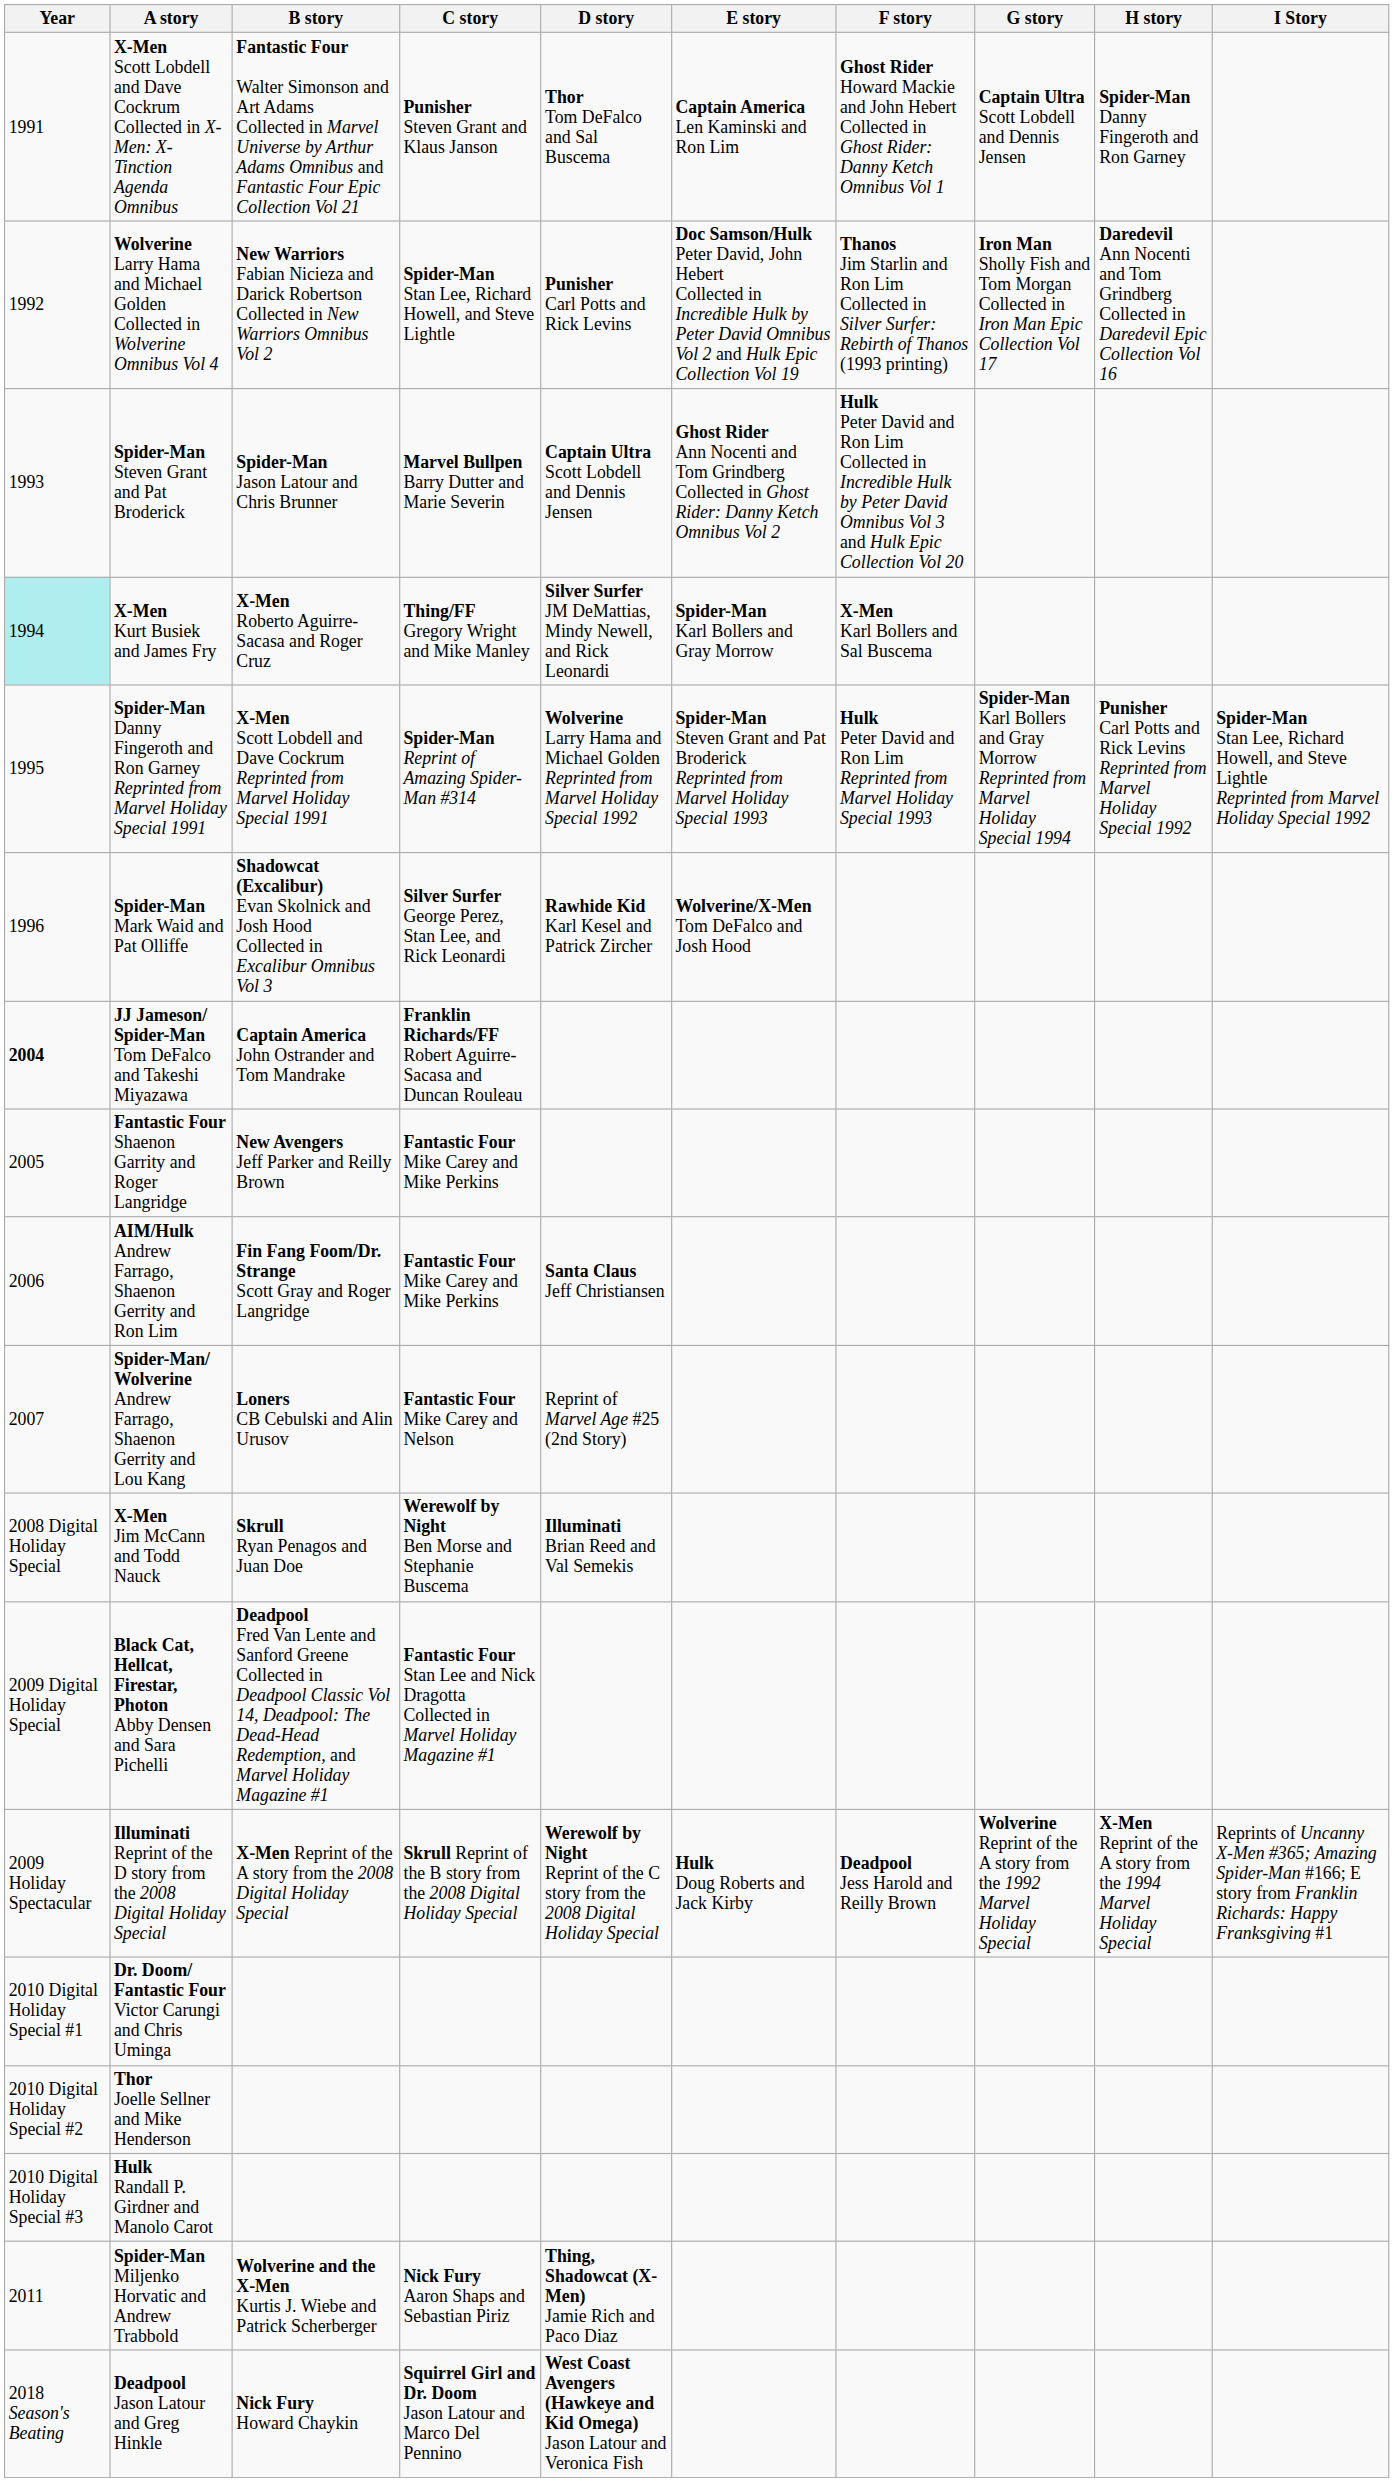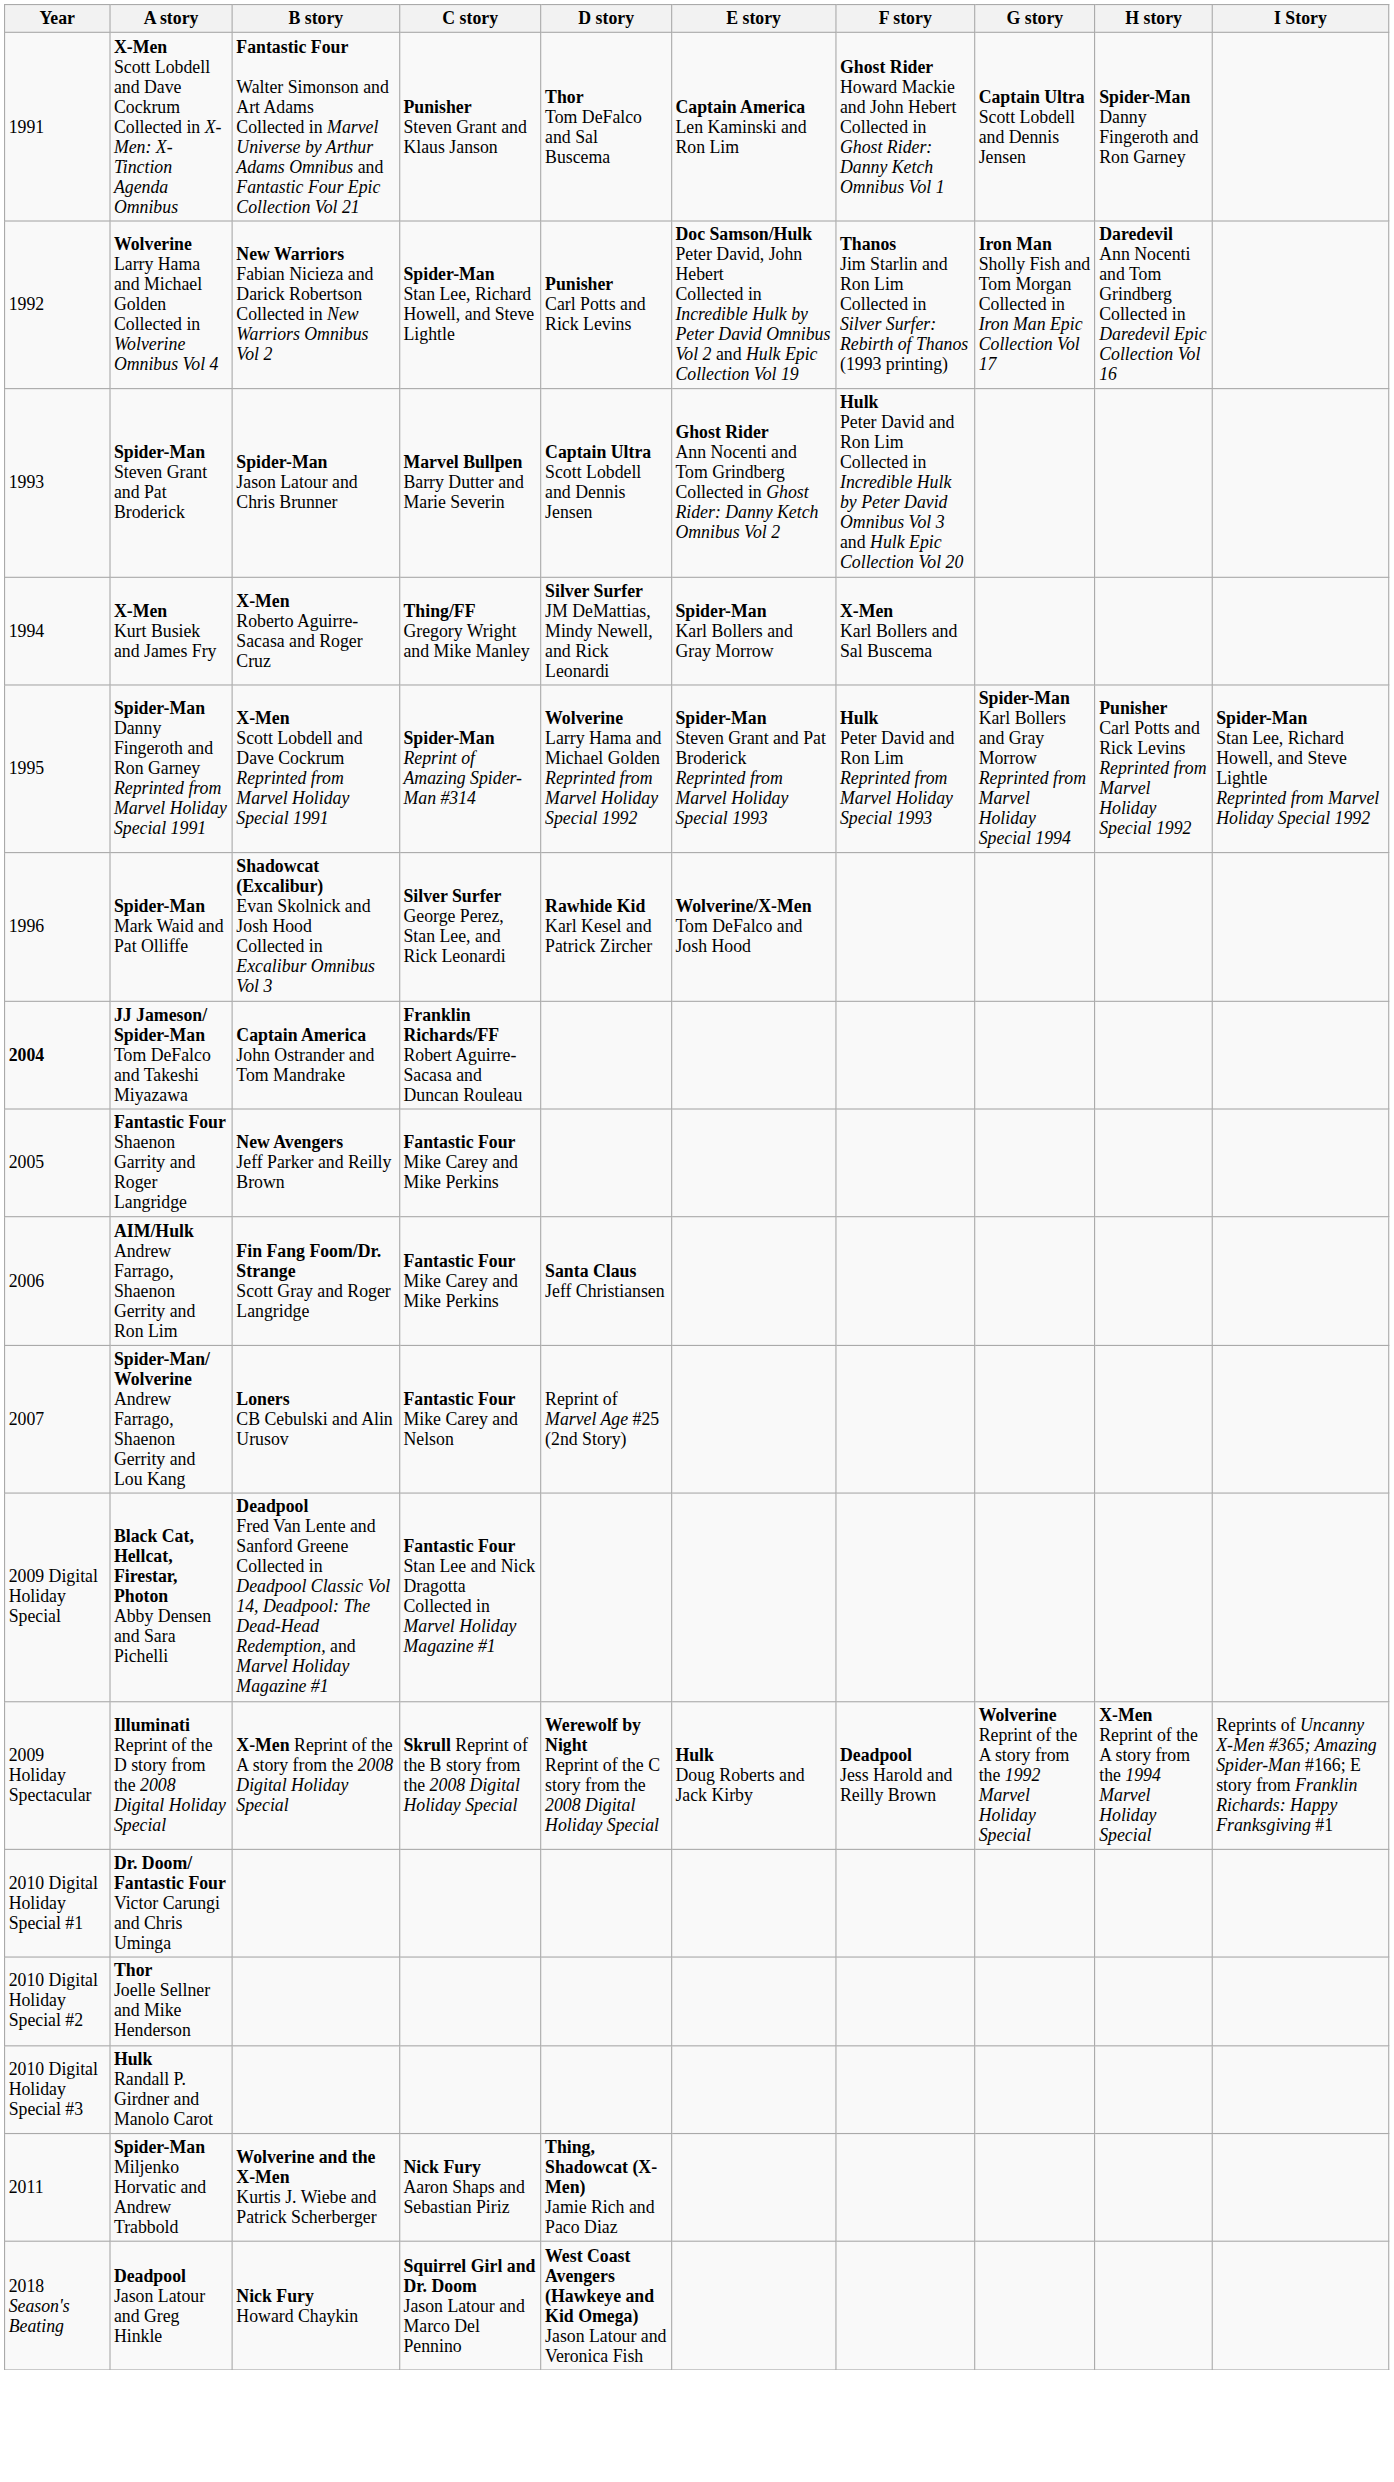 <table class="wikitable">
 <tr>
 <th>Year</th>
 <th>A story</th>
 <th>B story</th>
 <th>C story</th>
 <th>D story</th>
 <th>E story</th>
 <th>F story</th>
 <th>G story</th>
 <th>H story</th>
 <th>I Story</th>
 </tr>
 <tr>
 <td>1991</td>
 <td><strong>X-Men</strong><br>Scott Lobdell  and Dave Cockrum<br>Collected in <em>X-Men: X-Tinction Agenda Omnibus</em></td>
 <td><strong>Fantastic  Four</strong><br><br>Walter  Simonson and Art Adams<br>Collected in <em>Marvel Universe by Arthur Adams Omnibus</em> and <em>Fantastic Four Epic Collection Vol 21</em></td>
 <td><strong>Punisher</strong><br>Steven Grant  and Klaus Janson</td>
 <td><strong>Thor</strong><br>Tom DeFalco  and Sal Buscema</td>
 <td><strong>Captain America</strong><br>Len Kaminski  and Ron Lim</td>
 <td><strong>Ghost Rider</strong><br>Howard Mackie and John Hebert<br>Collected in <em>Ghost Rider: Danny Ketch Omnibus Vol 1</em></td>
 <td><strong>Captain Ultra</strong><br>Scott Lobdell  and Dennis Jensen</td>
 <td><strong>Spider-Man</strong><br>Danny  Fingeroth and Ron Garney</td>
 <td></td>
 </tr>
 <tr>
 <td>1992</td>
 <td><strong>Wolverine</strong><br>Larry Hama  and Michael Golden<br>Collected in  <em>Wolverine Omnibus Vol 4</em></td>
 <td><strong>New Warriors</strong><br>Fabian Nicieza and Darick Robertson<br>Collected in <em>New Warriors Omnibus Vol 2</em></td>
 <td><strong>Spider-Man</strong><br>Stan Lee,  Richard Howell, and Steve Lightle</td>
 <td><strong>Punisher</strong><br>Carl Potts  and Rick Levins</td>
 <td><strong>Doc  Samson/Hulk</strong><br>Peter David,  John Hebert<br>Collected in  <em>Incredible Hulk by Peter David Omnibus Vol 2</em> and <em>Hulk Epic Collection Vol 19</em></td>
 <td><strong>Thanos</strong><br>Jim Starlin  and Ron Lim<br>Collected in <em>Silver Surfer: Rebirth of Thanos</em> (1993 printing)</td>
 <td><strong>Iron Man</strong><br>Sholly Fish  and Tom Morgan<br>Collected in  <em>Iron Man Epic Collection Vol 17</em></td>
 <td><strong>Daredevil</strong><br>Ann Nocenti  and Tom Grindberg<br>Collected in  <em>Daredevil Epic Collection Vol 16</em></td>
 <td></td>
 </tr>
 <tr>
 <td>1993</td>
 <td><strong>Spider-Man</strong><br>Steven Grant  and Pat Broderick</td>
 <td><strong>Spider-Man</strong><br>Jason Latour and Chris Brunner</td>
 <td><strong>Marvel Bullpen</strong><br>Barry Dutter  and Marie Severin</td>
 <td><strong>Captain Ultra</strong><br>Scott Lobdell  and Dennis Jensen</td>
 <td><strong>Ghost Rider</strong><br>Ann Nocenti and Tom Grindberg<br>Collected in <em>Ghost Rider: Danny Ketch Omnibus Vol 2</em></td>
 <td><strong>Hulk</strong><br>Peter David  and Ron Lim<br>Collected in  <em>Incredible Hulk by Peter David Omnibus Vol 3</em> and <em>Hulk Epic Collection Vol 20</em></td>
 <td></td>
 <td></td>
 <td></td>
 </tr>
 <tr>
-<td style="background: paleturquoise;">1994</td>
+<td>1994</td>
 <td><strong>X-Men</strong><br>Kurt Busiek  and James Fry</td>
 <td><strong>X-Men</strong><br>Roberto  Aguirre-Sacasa and Roger Cruz</td>
 <td><strong>Thing/FF</strong><br>Gregory  Wright and Mike Manley</td>
 <td><strong>Silver Surfer</strong><br>JM DeMattias,  Mindy Newell, and Rick Leonardi</td>
 <td><strong>Spider-Man</strong><br>Karl Bollers  and Gray Morrow</td>
 <td><strong>X-Men</strong><br>Karl Bollers  and Sal Buscema</td>
 <td></td>
 <td></td>
 <td></td>
 </tr>
 <tr>
 <td>1995</td>
 <td><strong>Spider-Man</strong><br>Danny  Fingeroth and Ron Garney<br><em>Reprinted from Marvel Holiday Special 1991</em></td>
 <td><strong>X-Men</strong><br>Scott Lobdell  and Dave Cockrum<br><em>Reprinted from Marvel Holiday Special 1991</em></td>
 <td><strong>Spider-Man</strong><br><em>Reprint of Amazing Spider-Man #314</em></td>
 <td><strong>Wolverine</strong><br>Larry Hama  and Michael Golden<br><em>Reprinted from Marvel Holiday Special 1992</em></td>
 <td><strong>Spider-Man</strong><br>Steven Grant  and Pat Broderick<br><em>Reprinted from Marvel Holiday Special 1993</em></td>
 <td><strong>Hulk</strong><br>Peter David  and Ron Lim<br><em>Reprinted from Marvel Holiday Special 1993</em></td>
 <td><strong>Spider-Man</strong><br>Karl Bollers  and Gray Morrow<br><em>Reprinted from Marvel Holiday Special 1994</em></td>
 <td><strong>Punisher</strong><br>Carl Potts  and Rick Levins<br><em>Reprinted from Marvel Holiday Special 1992</em></td>
 <td><strong>Spider-Man</strong><br>Stan Lee,  Richard Howell, and Steve Lightle<br><em>Reprinted from Marvel Holiday Special 1992</em></td>
 </tr>
 <tr>
 <td>1996</td>
 <td><strong>Spider-Man</strong><br>Mark Waid and  Pat Olliffe</td>
 <td><strong>Shadowcat  (Excalibur)</strong><br>Evan Skolnick  and Josh Hood<br>Collected in  <em>Excalibur Omnibus Vol 3</em></td>
 <td><strong>Silver Surfer</strong><br>George Perez,  Stan Lee, and Rick Leonardi</td>
 <td><strong>Rawhide Kid</strong><br>Karl Kesel  and Patrick Zircher</td>
 <td><strong>Wolverine/X-Men</strong><br>Tom DeFalco  and Josh Hood</td>
 <td></td>
 <td></td>
 <td></td>
 <td></td>
 </tr>
 <tr>
 <td><strong>2004</strong></td>
 <td><strong>JJ Jameson/  Spider-Man</strong><br>Tom DeFalco  and Takeshi Miyazawa</td>
 <td><strong>Captain America</strong><br>John Ostrander and Tom Mandrake</td>
 <td><strong>Franklin  Richards/FF</strong><br>Robert  Aguirre-Sacasa and Duncan Rouleau</td>
 <td></td>
 <td></td>
 <td></td>
 <td></td>
 <td></td>
 <td></td>
 </tr>
 <tr>
 <td>2005</td>
 <td><strong>Fantastic  Four</strong><br>Shaenon  Garrity and Roger Langridge</td>
 <td><strong>New Avengers</strong><br>Jeff Parker  and Reilly Brown</td>
 <td><strong>Fantastic Four</strong><br>Mike Carey  and Mike Perkins</td>
 <td></td>
 <td></td>
 <td></td>
 <td></td>
 <td></td>
 <td></td>
 </tr>
 <tr>
 <td>2006</td>
 <td><strong>AIM/Hulk</strong><br>Andrew  Farrago, Shaenon Gerrity and Ron Lim</td>
 <td><strong>Fin Fang  Foom/Dr. Strange</strong><br>Scott Gray  and Roger Langridge</td>
 <td><strong>Fantastic Four</strong><br>Mike Carey  and Mike Perkins</td>
 <td><strong>Santa Claus</strong><br>Jeff  Christiansen</td>
 <td></td>
 <td></td>
 <td></td>
 <td></td>
 <td></td>
 </tr>
 <tr>
 <td>2007</td>
 <td><strong>Spider-Man/  Wolverine</strong><br>Andrew  Farrago, Shaenon Gerrity and Lou Kang</td>
 <td><strong>Loners</strong><br>CB Cebulski  and Alin Urusov</td>
 <td><strong>Fantastic Four</strong><br>Mike Carey  and Nelson</td>
 <td>Reprint of <em>Marvel  Age</em> #25 (2nd Story)</td>
-<td></td>
-<td></td>
-<td></td>
-<td></td>
-<td></td>
-</tr>
-<tr>
-<td>2008 Digital  Holiday Special</td>
-<td><strong>X-Men</strong><br>Jim McCann  and Todd Nauck</td>
-<td><strong>Skrull</strong><br>Ryan Penagos  and Juan Doe</td>
-<td><strong>Werewolf by Night</strong><br>Ben Morse and  Stephanie Buscema</td>
-<td><strong>Illuminati</strong><br>Brian Reed  and Val Semekis</td>
 <td></td>
 <td></td>
 <td></td>
 <td></td>
 <td></td>
 </tr>
 <tr>
 <td>2009 Digital  Holiday Special</td>
 <td><strong>Black Cat,  Hellcat, Firestar, Photon</strong><br>Abby Densen  and Sara Pichelli</td>
 <td><strong>Deadpool</strong><br>Fred Van Lente and Sanford Greene<br>Collected in <em>Deadpool Classic Vol 14,</em> <em>Deadpool: The Dead-Head Redemption,</em> and <em>Marvel Holiday Magazine #1</em></td>
 <td><strong>Fantastic Four</strong><br>Stan Lee and Nick Dragotta<br>Collected in <em>Marvel Holiday Magazine #1</em></td>
 <td></td>
 <td></td>
 <td></td>
 <td></td>
 <td></td>
 <td></td>
 </tr>
 <tr>
 <td>2009 Holiday Spectacular</td>
 <td><strong>Illuminati</strong><br>Reprint of the D story from the <em>2008 Digital Holiday Special</em></td>
 <td><strong>X-Men</strong> Reprint of the A story from the <em>2008 Digital Holiday Special</em></td>
 <td><strong>Skrull</strong> Reprint of the B story from the <em>2008 Digital Holiday Special</em></td>
 <td><strong>Werewolf by Night</strong><br>Reprint of the C story from the <em>2008 Digital Holiday Special</em></td>
 <td><strong>Hulk</strong><br>Doug Roberts and Jack Kirby</td>
 <td><strong>Deadpool</strong><br>Jess Harold and Reilly Brown</td>
 <td><strong>Wolverine</strong><br>Reprint of the A story from the <em>1992 Marvel Holiday Special</em></td>
 <td><strong>X-Men</strong><br>Reprint of the A story from the <em>1994 Marvel Holiday Special</em></td>
 <td>Reprints of <em>Uncanny X-Men #365; Amazing Spider-Man</em> #166; E story from <em>Franklin Richards: Happy Franksgiving</em> #1</td>
 </tr>
 <tr>
 <td>2010 Digital  Holiday Special #1</td>
 <td><strong>Dr. Doom/  Fantastic Four</strong><br>Victor  Carungi and Chris Uminga</td>
 <td></td>
 <td></td>
 <td></td>
 <td></td>
 <td></td>
 <td></td>
 <td></td>
 <td></td>
 </tr>
 <tr>
 <td>2010 Digital  Holiday Special #2</td>
 <td><strong>Thor</strong><br>Joelle  Sellner and Mike Henderson</td>
 <td></td>
 <td></td>
 <td></td>
 <td></td>
 <td></td>
 <td></td>
 <td></td>
 <td></td>
 </tr>
 <tr>
 <td>2010 Digital  Holiday Special #3</td>
 <td><strong>Hulk</strong><br>Randall P.  Girdner and Manolo Carot</td>
 <td></td>
 <td></td>
 <td></td>
 <td></td>
 <td></td>
 <td></td>
 <td></td>
 <td></td>
 </tr>
 <tr>
 <td>2011</td>
 <td><strong>Spider-Man</strong><br>Miljenko  Horvatic and Andrew Trabbold</td>
 <td><strong>Wolverine and the X-Men</strong><br>Kurtis J.  Wiebe and Patrick Scherberger</td>
 <td><strong>Nick Fury</strong><br>Aaron Shaps  and Sebastian Piriz</td>
 <td><strong>Thing, Shadowcat  (X-Men)</strong><br>Jamie Rich  and Paco Diaz</td>
 <td></td>
 <td></td>
 <td></td>
 <td></td>
 <td></td>
 </tr>
 <tr>
 <td>2018 <em>Season's Beating</em></td>
 <td><strong>Deadpool</strong><br>Jason Latour and Greg Hinkle</td>
 <td><strong>Nick Fury</strong><br>Howard Chaykin</td>
 <td><strong>Squirrel Girl and Dr. Doom</strong><br>Jason Latour and Marco Del Pennino</td>
 <td><strong>West Coast Avengers (Hawkeye and Kid Omega)</strong><br>Jason Latour and Veronica Fish</td>
 <td></td>
 <td></td>
 <td></td>
 <td></td>
 <td></td>
 </tr>
 </table>
